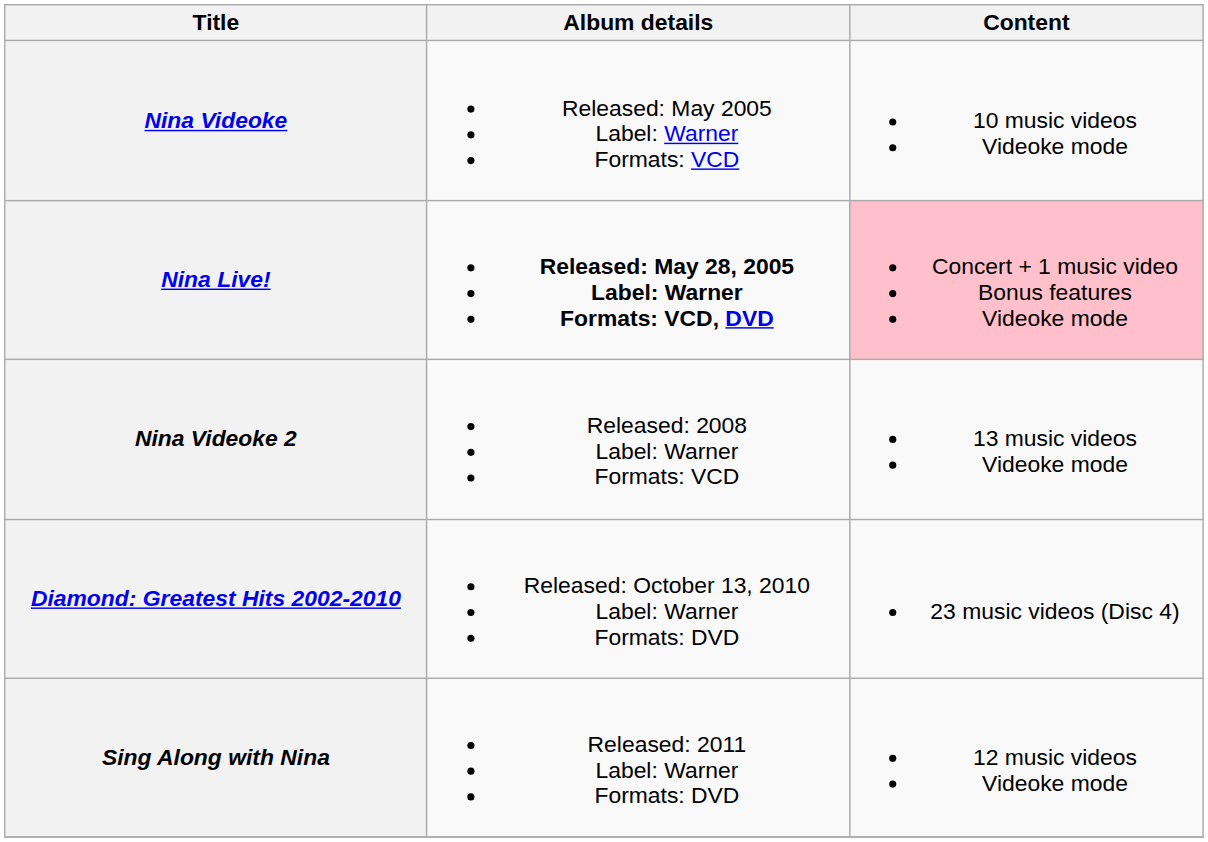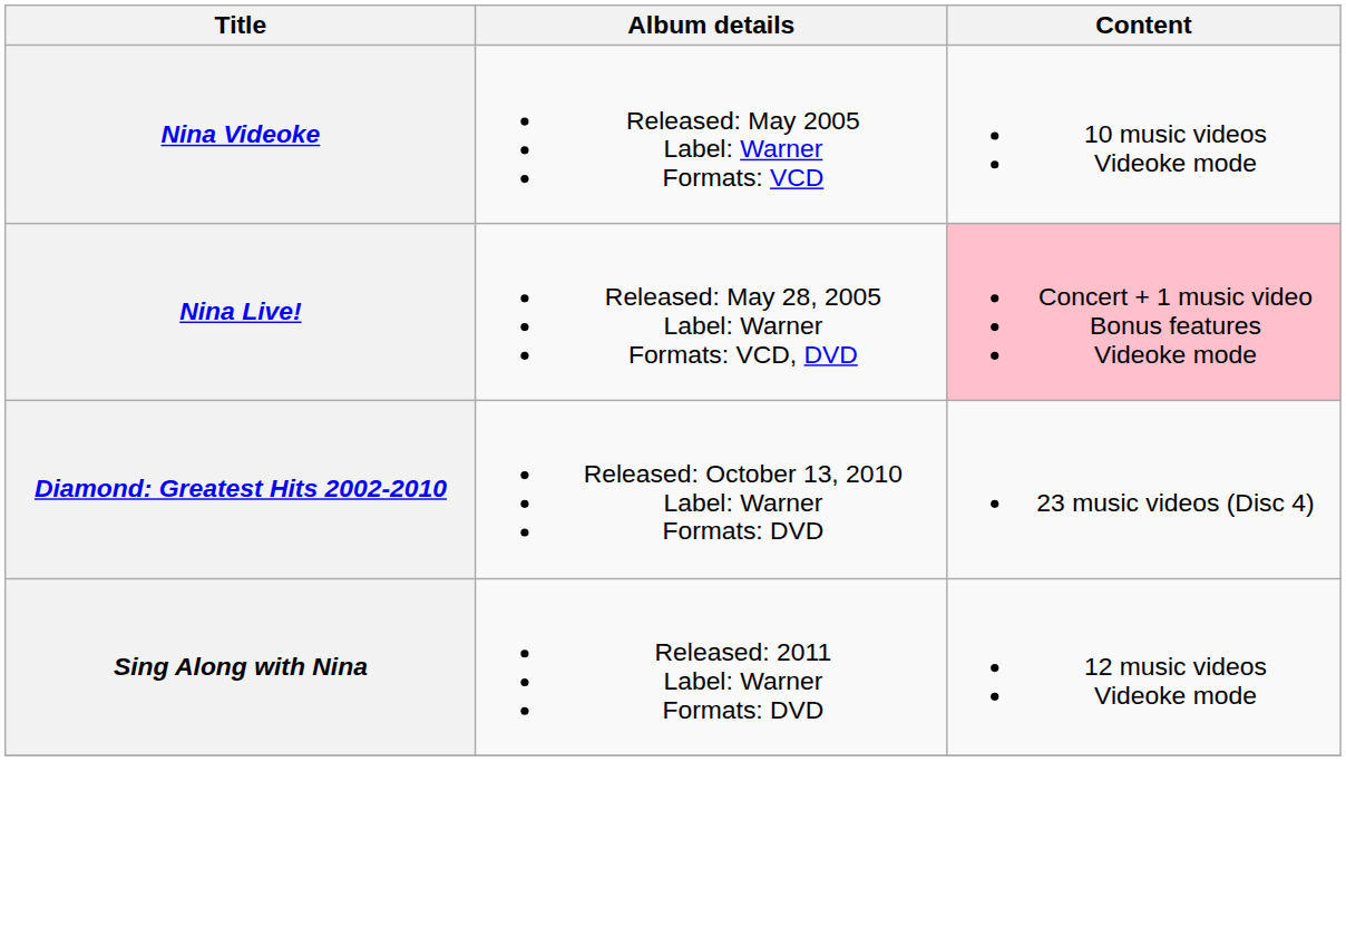 <table class="wikitable plainrowheaders" style="text-align:center;">
 <tr>
 <th scope="col" style="width:18em;">Title</th>
 <th scope="col" style="width:18em;">Album details</th>
 <th scope="col" style="width:15em;">Content</th>
 </tr>
 <tr>
 <th scope="row"><em><a href='#'>Nina Videoke</a></em></th>
 <td><br><ul><li>Released: May 2005</li><li>Label: <a href='#'>Warner</a></li><li>Formats: <a href='#'>VCD</a></li></ul></td>
 <td><br><ul><li>10 music videos</li><li>Videoke mode</li></ul></td>
 </tr>
 <tr>
 <th scope="row"><em><a href='#'>Nina Live!</a></em></th>
-<td><strong><br><ul><li>Released: May 28, 2005</li><li>Label: Warner</li><li>Formats: VCD, <a href='#'>DVD</a></li></ul></strong></td>
+<td><br><ul><li>Released: May 28, 2005</li><li>Label: Warner</li><li>Formats: VCD, <a href='#'>DVD</a></li></ul></td>
 <td style="background: pink;"><br><ul><li>Concert + 1 music video</li><li>Bonus features</li><li>Videoke mode</li></ul></td>
-</tr>
-<tr>
-<th scope="row"><em>Nina Videoke 2</em></th>
-<td><br><ul><li>Released: 2008</li><li>Label: Warner</li><li>Formats: VCD</li></ul></td>
-<td><br><ul><li>13 music videos</li><li>Videoke mode</li></ul></td>
 </tr>
 <tr>
 <th scope="row"><em><a href='#'>Diamond: Greatest Hits 2002-2010</a></em></th>
 <td><br><ul><li>Released: October 13, 2010</li><li>Label: Warner</li><li>Formats: DVD</li></ul></td>
 <td><br><ul><li>23 music videos (Disc 4)</li></ul></td>
 </tr>
 <tr>
 <th scope="row"><em>Sing Along with Nina</em></th>
 <td><br><ul><li>Released: 2011</li><li>Label: Warner</li><li>Formats: DVD</li></ul></td>
 <td><br><ul><li>12 music videos</li><li>Videoke mode</li></ul></td>
 </tr>
 <tr>
 </tr>
 </table>
